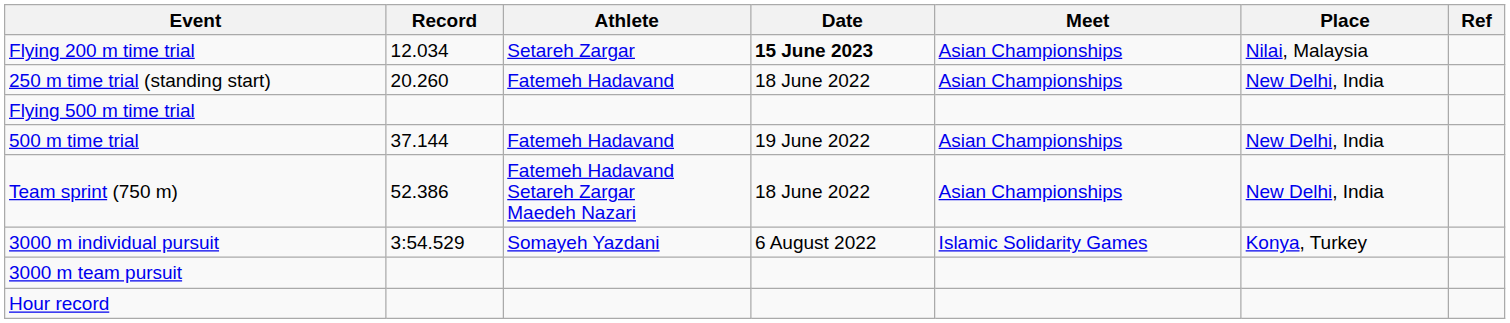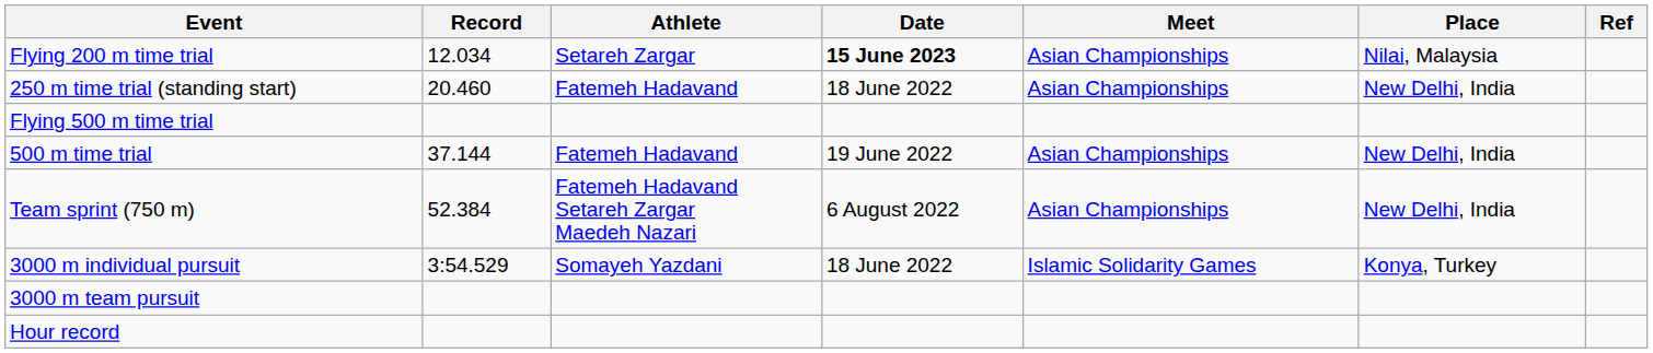 <table class="wikitable" style="font-size:95%; width: 95%;">
 <tr>
 <th>Event</th>
 <th>Record</th>
 <th>Athlete</th>
 <th>Date</th>
 <th>Meet</th>
 <th>Place</th>
 <th>Ref</th>
 </tr>
 <tr>
 <td><a href='#'>Flying 200 m time trial</a></td>
 <td>12.034</td>
 <td><a href='#'>Setareh Zargar</a></td>
 <td><strong>15 June 2023</strong></td>
 <td><a href='#'>Asian Championships</a></td>
 <td><a href='#'>Nilai</a>, Malaysia</td>
 <td></td>
 </tr>
 <tr>
 <td><a href='#'>250 m time trial</a> (standing start)</td>
-<td>20.260</td>
+<td>20.460</td>
 <td><a href='#'>Fatemeh Hadavand</a></td>
 <td>18 June 2022</td>
 <td><a href='#'>Asian Championships</a></td>
 <td><a href='#'>New Delhi</a>, India</td>
 <td></td>
 </tr>
 <tr>
 <td><a href='#'>Flying 500 m time trial</a></td>
 <td></td>
 <td></td>
 <td></td>
 <td></td>
 <td></td>
 <td></td>
 </tr>
 <tr>
 <td><a href='#'>500 m time trial</a></td>
 <td>37.144</td>
 <td><a href='#'>Fatemeh Hadavand</a></td>
 <td>19 June 2022</td>
 <td><a href='#'>Asian Championships</a></td>
 <td><a href='#'>New Delhi</a>, India</td>
 <td></td>
 </tr>
 <tr>
 <td><a href='#'>Team sprint</a> (750 m)</td>
-<td>52.386</td>
+<td>52.384</td>
 <td><a href='#'>Fatemeh Hadavand</a><br><a href='#'>Setareh Zargar</a><br><a href='#'>Maedeh Nazari</a></td>
-<td>18 June 2022</td>
+<td>6 August 2022</td>
 <td><a href='#'>Asian Championships</a></td>
 <td><a href='#'>New Delhi</a>, India</td>
 <td></td>
 </tr>
 <tr>
 <td><a href='#'>3000 m individual pursuit</a></td>
 <td>3:54.529</td>
 <td><a href='#'>Somayeh Yazdani</a></td>
-<td>6 August 2022</td>
+<td>18 June 2022</td>
 <td><a href='#'>Islamic Solidarity Games</a></td>
 <td><a href='#'>Konya</a>, Turkey</td>
 <td></td>
 </tr>
 <tr>
 <td><a href='#'>3000 m team pursuit</a></td>
 <td></td>
 <td></td>
 <td></td>
 <td></td>
 <td></td>
 <td></td>
 </tr>
 <tr>
 <td><a href='#'>Hour record</a></td>
 <td></td>
 <td></td>
 <td></td>
 <td></td>
 <td></td>
 <td></td>
 </tr>
 </table>
